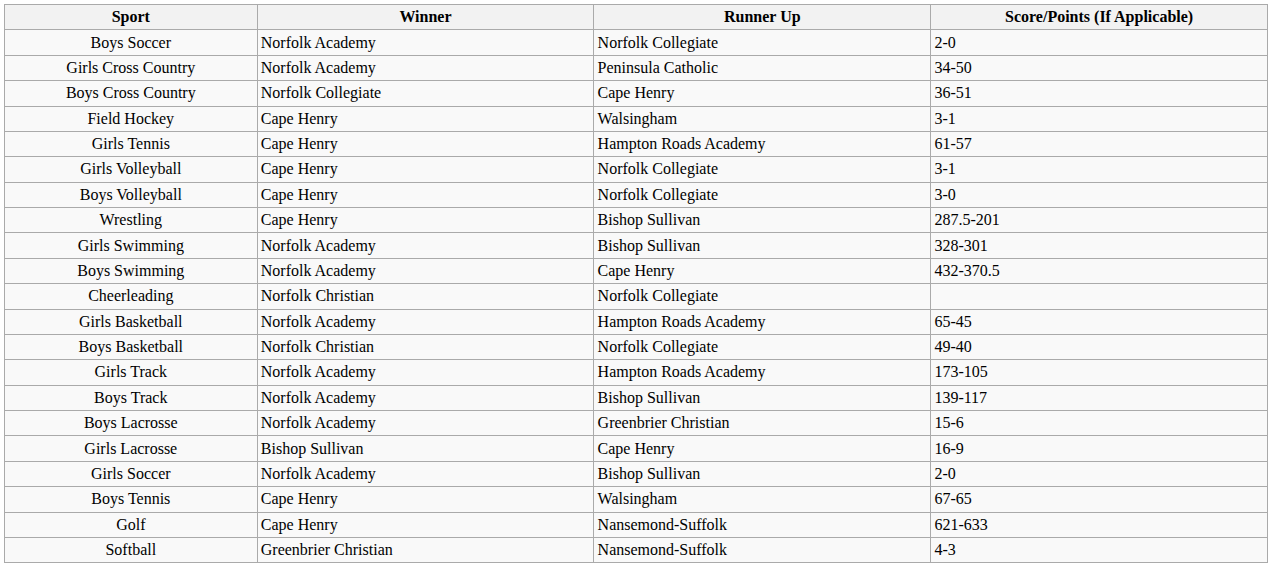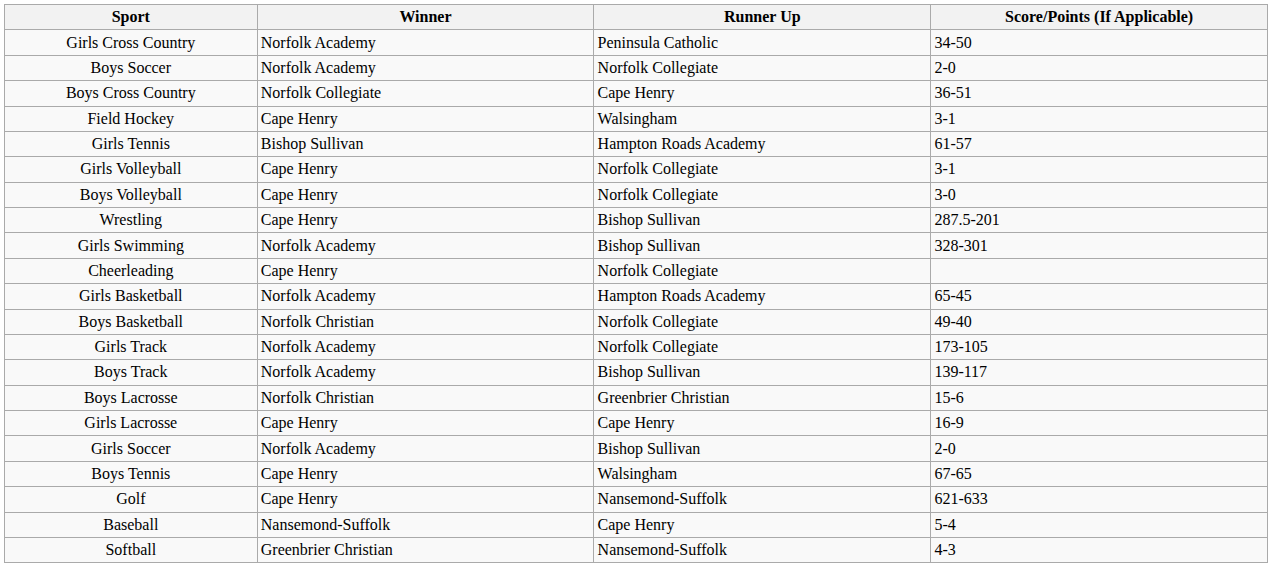 <table class="wikitable" style="width: 100%">
 <tr style="background:#A8BDEC;">
 <th width=15%>Sport</th>
 <th width=20%>Winner</th>
 <th width=20%>Runner Up</th>
 <th width=20%>Score/Points (If Applicable)</th>
 </tr>
 <tr>
+<td align=center>Girls Cross Country</td>
+<td>Norfolk Academy</td>
+<td>Peninsula Catholic</td>
+<td>34-50</td>
+</tr>
+<tr>
 <td align=center>Boys Soccer</td>
 <td>Norfolk Academy</td>
 <td>Norfolk Collegiate</td>
 <td>2-0</td>
-</tr>
-<tr>
-<td align=center>Girls Cross Country</td>
-<td>Norfolk Academy</td>
-<td>Peninsula Catholic</td>
-<td>34-50</td>
 </tr>
 <tr>
 <td align=center>Boys Cross Country</td>
 <td>Norfolk Collegiate</td>
 <td>Cape Henry</td>
 <td>36-51</td>
 </tr>
 <tr>
 <td align=center>Field Hockey</td>
 <td>Cape Henry</td>
 <td>Walsingham</td>
 <td>3-1</td>
 </tr>
 <tr>
 <td align=center>Girls Tennis</td>
-<td>Cape Henry</td>
+<td>Bishop Sullivan</td>
 <td>Hampton Roads Academy</td>
 <td>61-57</td>
 </tr>
 <tr>
 <td align=center>Girls Volleyball</td>
 <td>Cape Henry</td>
 <td>Norfolk Collegiate</td>
 <td>3-1</td>
 </tr>
 <tr>
 <td align=center>Boys Volleyball</td>
 <td>Cape Henry</td>
 <td>Norfolk Collegiate</td>
 <td>3-0</td>
 </tr>
 <tr>
 <td align=center>Wrestling</td>
 <td>Cape Henry</td>
 <td>Bishop Sullivan</td>
 <td>287.5-201</td>
 </tr>
 <tr>
 <td align=center>Girls Swimming</td>
 <td>Norfolk Academy</td>
 <td>Bishop Sullivan</td>
 <td>328-301</td>
 </tr>
 <tr>
-<td align=center>Boys Swimming</td>
-<td>Norfolk Academy</td>
+<td align=center>Cheerleading</td>
 <td>Cape Henry</td>
-<td>432-370.5</td>
-</tr>
-<tr>
-<td align=center>Cheerleading</td>
-<td>Norfolk Christian</td>
 <td>Norfolk Collegiate</td>
 <td></td>
 </tr>
 <tr>
 <td align=center>Girls Basketball</td>
 <td>Norfolk Academy</td>
 <td>Hampton Roads Academy</td>
 <td>65-45</td>
 </tr>
 <tr>
 <td align=center>Boys Basketball</td>
 <td>Norfolk Christian</td>
 <td>Norfolk Collegiate</td>
 <td>49-40</td>
 </tr>
 <tr>
 <td align=center>Girls Track</td>
 <td>Norfolk Academy</td>
-<td>Hampton Roads Academy</td>
+<td>Norfolk Collegiate</td>
 <td>173-105</td>
 </tr>
 <tr>
 <td align=center>Boys Track</td>
 <td>Norfolk Academy</td>
 <td>Bishop Sullivan</td>
 <td>139-117</td>
 </tr>
 <tr>
 <td align=center>Boys Lacrosse</td>
-<td>Norfolk Academy</td>
+<td>Norfolk Christian</td>
 <td>Greenbrier Christian</td>
 <td>15-6</td>
 </tr>
 <tr>
 <td align=center>Girls Lacrosse</td>
-<td>Bishop Sullivan</td>
+<td>Cape Henry</td>
 <td>Cape Henry</td>
 <td>16-9</td>
 </tr>
 <tr>
 <td align=center>Girls Soccer</td>
 <td>Norfolk Academy</td>
 <td>Bishop Sullivan</td>
 <td>2-0</td>
 </tr>
 <tr>
 <td align=center>Boys Tennis</td>
 <td>Cape Henry</td>
 <td>Walsingham</td>
 <td>67-65</td>
 </tr>
 <tr>
 <td align=center>Golf</td>
 <td>Cape Henry</td>
 <td>Nansemond-Suffolk</td>
 <td>621-633</td>
 </tr>
 <tr>
+<td align=center>Baseball</td>
+<td>Nansemond-Suffolk</td>
+<td>Cape Henry</td>
+<td>5-4</td>
+</tr>
+<tr>
 <td align=center>Softball</td>
 <td>Greenbrier Christian</td>
 <td>Nansemond-Suffolk</td>
 <td>4-3</td>
 </tr>
 </table>
